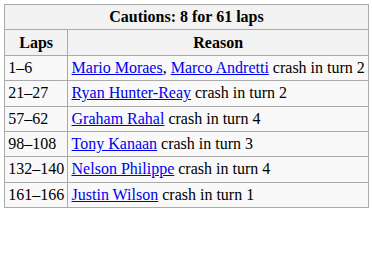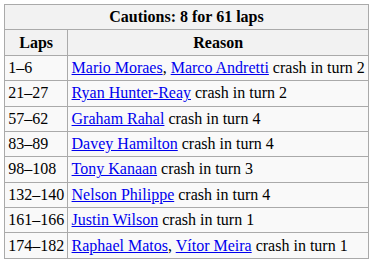 <table class="wikitable">
 <tr>
 <th colspan=2>Cautions: 8 for 61 laps</th>
 </tr>
 <tr>
 <th>Laps</th>
 <th>Reason</th>
 </tr>
 <tr>
 <td>1–6</td>
 <td><a href='#'>Mario Moraes</a>, <a href='#'>Marco Andretti</a> crash in turn 2</td>
 </tr>
 <tr>
 <td>21–27</td>
 <td><a href='#'>Ryan Hunter-Reay</a> crash in turn 2</td>
 </tr>
 <tr>
 <td>57–62</td>
 <td><a href='#'>Graham Rahal</a> crash in turn 4</td>
 </tr>
 <tr>
+<td>83–89</td>
+<td><a href='#'>Davey Hamilton</a> crash in turn 4</td>
+</tr>
+<tr>
 <td>98–108</td>
 <td><a href='#'>Tony Kanaan</a> crash in turn 3</td>
 </tr>
 <tr>
 <td>132–140</td>
 <td><a href='#'>Nelson Philippe</a> crash in turn 4</td>
 </tr>
 <tr>
 <td>161–166</td>
 <td><a href='#'>Justin Wilson</a> crash in turn 1</td>
 </tr>
+<tr>
+<td>174–182</td>
+<td><a href='#'>Raphael Matos</a>, <a href='#'>Vítor Meira</a> crash in turn 1</td>
+</tr>
 </table>
